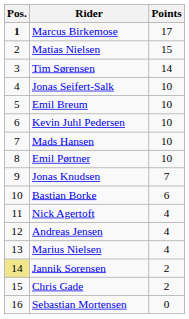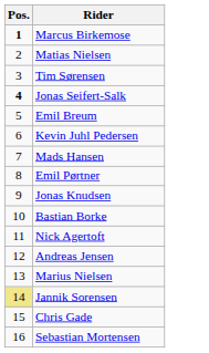 <table class=wikitable style="font-size:93%;">
 <tr>
 <th width=25px>Pos.</th>
 <th width=150px>Rider</th>
-<th width=40px>Points</th>
 </tr>
 <tr align=center>
 <td><strong>1</strong></td>
 <td align=left><a href='#'>Marcus Birkemose</a></td>
-<td>17</td>
 </tr>
 <tr align=center>
 <td>2</td>
 <td align=left><a href='#'>Matias Nielsen</a></td>
-<td>15</td>
 </tr>
 <tr align=center>
 <td>3</td>
 <td align=left><a href='#'>Tim Sørensen</a></td>
-<td>14</td>
 </tr>
 <tr align=center>
-<td>4</td>
+<td><strong>4</strong></td>
 <td align=left><a href='#'>Jonas Seifert-Salk</a></td>
-<td>10</td>
 </tr>
 <tr align=center>
 <td>5</td>
 <td align=left><a href='#'>Emil Breum</a></td>
-<td>10</td>
 </tr>
 <tr align=center>
 <td>6</td>
 <td align=left><a href='#'>Kevin Juhl Pedersen</a></td>
-<td>10</td>
 </tr>
 <tr align=center>
 <td>7</td>
 <td align=left><a href='#'>Mads Hansen</a></td>
-<td>10</td>
 </tr>
 <tr align=center>
 <td>8</td>
 <td align=left><a href='#'>Emil Pørtner</a></td>
-<td>10</td>
 </tr>
 <tr align=center>
 <td>9</td>
 <td align=left><a href='#'>Jonas Knudsen</a></td>
-<td>7</td>
 </tr>
 <tr align=center>
 <td>10</td>
 <td align=left><a href='#'>Bastian Borke</a></td>
-<td>6</td>
 </tr>
 <tr align=center>
 <td>11</td>
 <td align=left><a href='#'>Nick Agertoft</a></td>
-<td>4</td>
 </tr>
 <tr align=center>
 <td>12</td>
 <td align=left><a href='#'>Andreas Jensen</a></td>
-<td>4</td>
 </tr>
 <tr align=center>
 <td>13</td>
 <td align=left><a href='#'>Marius Nielsen</a></td>
-<td>4</td>
 </tr>
 <tr align=center>
 <td style="background: khaki;">14</td>
 <td align=left><a href='#'>Jannik Sorensen</a></td>
-<td>2</td>
 </tr>
 <tr align=center>
 <td>15</td>
 <td align=left><a href='#'>Chris Gade</a></td>
-<td>2</td>
 </tr>
 <tr align=center>
 <td>16</td>
 <td align=left><a href='#'>Sebastian Mortensen</a></td>
-<td>0</td>
 </tr>
 </table>
